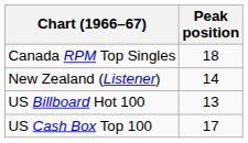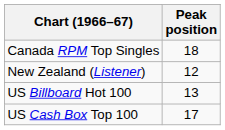 <table class="wikitable sortable">
 <tr>
 <th>Chart (1966–67)</th>
 <th>Peak<br>position</th>
 </tr>
 <tr>
 <td>Canada <em><a href='#'>RPM</a></em> Top Singles</td>
 <td style="text-align:center;">18</td>
 </tr>
 <tr>
 <td>New Zealand (<em><a href='#'>Listener</a></em>)</td>
-<td style="text-align:center;">14</td>
+<td style="text-align:center;">12</td>
 </tr>
 <tr>
 <td>US <em><a href='#'>Billboard</a></em> Hot 100 </td>
 <td style="text-align:center;">13</td>
 </tr>
 <tr>
 <td>US <a href='#'><em>Cash Box</em></a> Top 100</td>
 <td align="center">17</td>
 </tr>
 </table>
